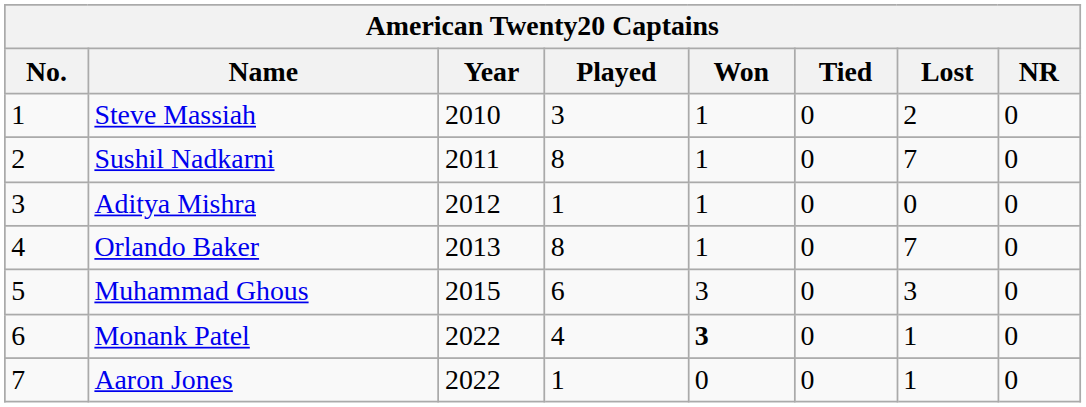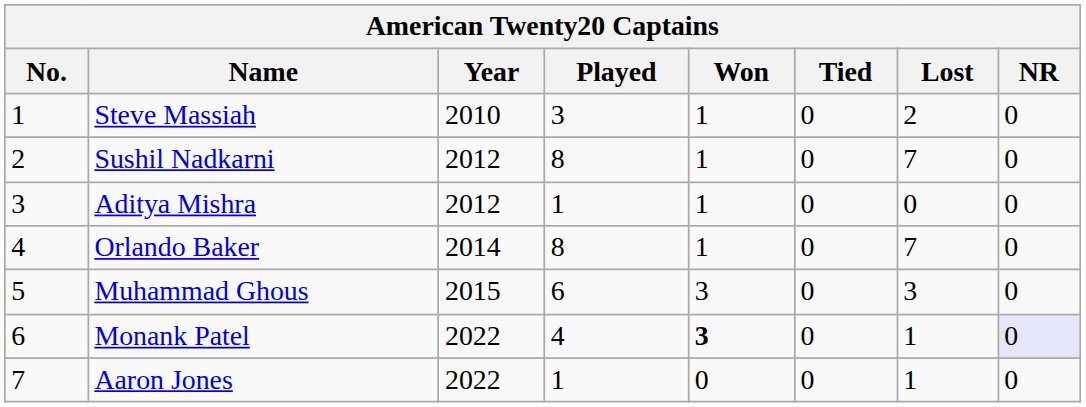 <table class="wikitable" width="70%">
 <tr>
 <th bgcolor="#efefef" colspan=9>American Twenty20 Captains</th>
 </tr>
 <tr bgcolor="#efefef">
 <th>No.</th>
 <th>Name</th>
 <th>Year</th>
 <th>Played</th>
 <th>Won</th>
 <th>Tied</th>
 <th>Lost</th>
 <th>NR</th>
 </tr>
 <tr>
 <td>1</td>
 <td><a href='#'>Steve Massiah</a></td>
 <td>2010</td>
 <td>3</td>
 <td>1</td>
 <td>0</td>
 <td>2</td>
 <td>0</td>
 </tr>
 <tr>
 <td>2</td>
 <td><a href='#'>Sushil Nadkarni</a></td>
-<td>2011</td>
+<td>2012</td>
 <td>8</td>
 <td>1</td>
 <td>0</td>
 <td>7</td>
 <td>0</td>
 </tr>
 <tr>
 <td>3</td>
 <td><a href='#'>Aditya Mishra</a></td>
 <td>2012</td>
 <td>1</td>
 <td>1</td>
 <td>0</td>
 <td>0</td>
 <td>0</td>
 </tr>
 <tr>
 <td>4</td>
 <td><a href='#'>Orlando Baker</a></td>
-<td>2013</td>
+<td>2014</td>
 <td>8</td>
 <td>1</td>
 <td>0</td>
 <td>7</td>
 <td>0</td>
 </tr>
 <tr>
 <td>5</td>
 <td><a href='#'>Muhammad Ghous</a></td>
 <td>2015</td>
 <td>6</td>
 <td>3</td>
 <td>0</td>
 <td>3</td>
 <td>0</td>
 </tr>
 <tr>
 <td>6</td>
 <td><a href='#'>Monank Patel</a></td>
 <td>2022</td>
 <td>4</td>
 <td><strong>3</strong></td>
 <td>0</td>
 <td>1</td>
-<td>0</td>
+<td style="background: lavender;">0</td>
 </tr>
 <tr>
 <td>7</td>
 <td><a href='#'>Aaron Jones</a></td>
 <td>2022</td>
 <td>1</td>
 <td>0</td>
 <td>0</td>
 <td>1</td>
 <td>0</td>
 </tr>
 </table>
